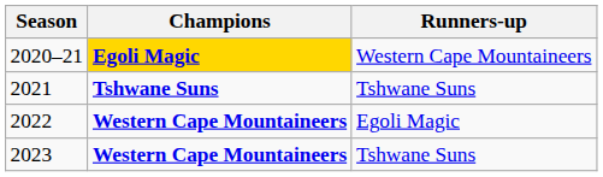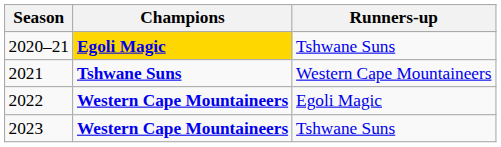 <table class="wikitable">
 <tr>
 <th>Season</th>
 <th>Champions</th>
 <th>Runners-up</th>
 </tr>
 <tr>
 <td>2020–21</td>
 <td style="background: gold;"><strong><a href='#'>Egoli Magic</a></strong></td>
-<td><a href='#'>Western Cape Mountaineers</a></td>
+<td><a href='#'>Tshwane Suns</a></td>
 </tr>
 <tr>
 <td>2021</td>
 <td><strong><a href='#'>Tshwane Suns</a></strong></td>
-<td><a href='#'>Tshwane Suns</a></td>
+<td><a href='#'>Western Cape Mountaineers</a></td>
 </tr>
 <tr>
 <td>2022</td>
 <td><strong><a href='#'>Western Cape Mountaineers</a></strong></td>
 <td><a href='#'>Egoli Magic</a></td>
 </tr>
 <tr>
 <td>2023</td>
 <td><strong><a href='#'>Western Cape Mountaineers</a></strong></td>
 <td><a href='#'>Tshwane Suns</a></td>
 </tr>
 </table>
